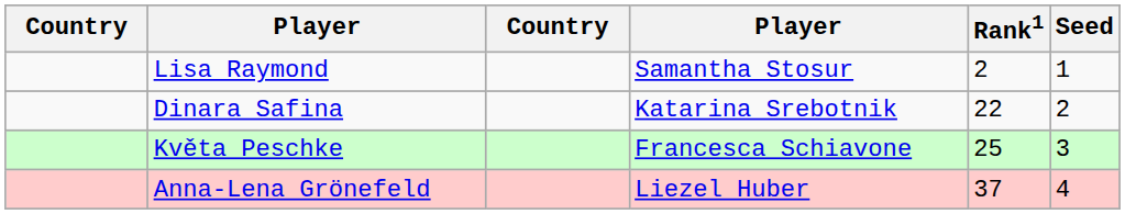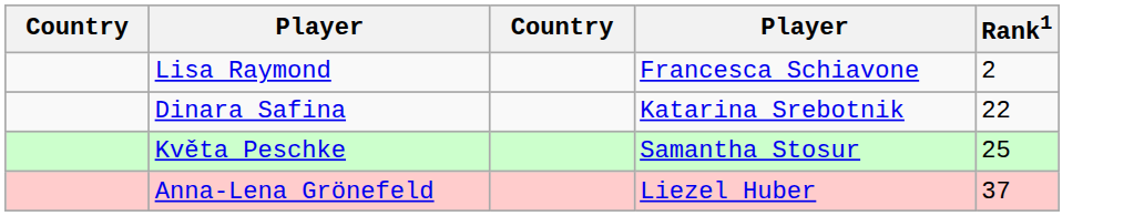 <table class="sortable wikitable">
 <tr>
 <th width="70">Country</th>
 <th width="175">Player</th>
 <th width="70">Country</th>
 <th width="175">Player</th>
 <th>Rank<sup>1</sup></th>
-<th>Seed</th>
 </tr>
 <tr>
 <td></td>
 <td><a href='#'>Lisa Raymond</a></td>
 <td></td>
-<td><a href='#'>Samantha Stosur</a></td>
+<td><a href='#'>Francesca Schiavone</a></td>
 <td>2</td>
-<td>1</td>
 </tr>
 <tr>
 <td></td>
 <td><a href='#'>Dinara Safina</a></td>
 <td></td>
 <td><a href='#'>Katarina Srebotnik</a></td>
 <td>22</td>
-<td>2</td>
 </tr>
 <tr style="background:#cfc;">
 <td></td>
 <td><a href='#'>Květa Peschke</a></td>
 <td></td>
-<td><a href='#'>Francesca Schiavone</a></td>
+<td><a href='#'>Samantha Stosur</a></td>
 <td>25</td>
-<td>3</td>
 </tr>
 <tr style="background:#fcc;">
 <td></td>
 <td><a href='#'>Anna-Lena Grönefeld</a></td>
 <td></td>
 <td><a href='#'>Liezel Huber</a></td>
 <td>37</td>
-<td>4</td>
 </tr>
 </table>
